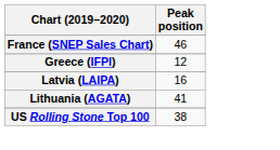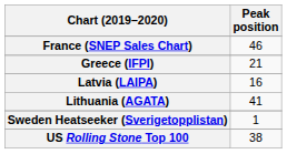 <table class="wikitable sortable plainrowheaders" style="text-align:center">
 <tr>
 <th scope="col">Chart (2019–2020)</th>
 <th scope="col">Peak<br>position</th>
 </tr>
 <tr>
 </tr>
 <tr>
 </tr>
 <tr>
 </tr>
 <tr>
 </tr>
 <tr>
 </tr>
 <tr>
 </tr>
 <tr>
 <th scope="row">France (<a href='#'>SNEP Sales Chart</a>)</th>
 <td align="center">46</td>
 </tr>
 <tr>
 </tr>
 <tr>
 <th scope="row">Greece (<a href='#'>IFPI</a>)</th>
-<td>12</td>
+<td>21</td>
 </tr>
 <tr>
 </tr>
 <tr>
 </tr>
 <tr>
 </tr>
 <tr>
 <th scope="row">Latvia (<a href='#'>LAIPA</a>)</th>
 <td>16</td>
 </tr>
 <tr>
 <th scope="row">Lithuania (<a href='#'>AGATA</a>)</th>
 <td>41</td>
 </tr>
 <tr>
 </tr>
 <tr>
 </tr>
 <tr>
 </tr>
 <tr>
 </tr>
 <tr>
 </tr>
 <tr>
 </tr>
 <tr>
 </tr>
 <tr>
+<th scope="row">Sweden Heatseeker (<a href='#'>Sverigetopplistan</a>)</th>
+<td>1</td>
+</tr>
+<tr>
 </tr>
 <tr>
 </tr>
 <tr>
 </tr>
 <tr>
 <th scope="row">US <a href='#'><em>Rolling Stone</em> Top 100</a></th>
 <td>38</td>
 </tr>
 </table>
